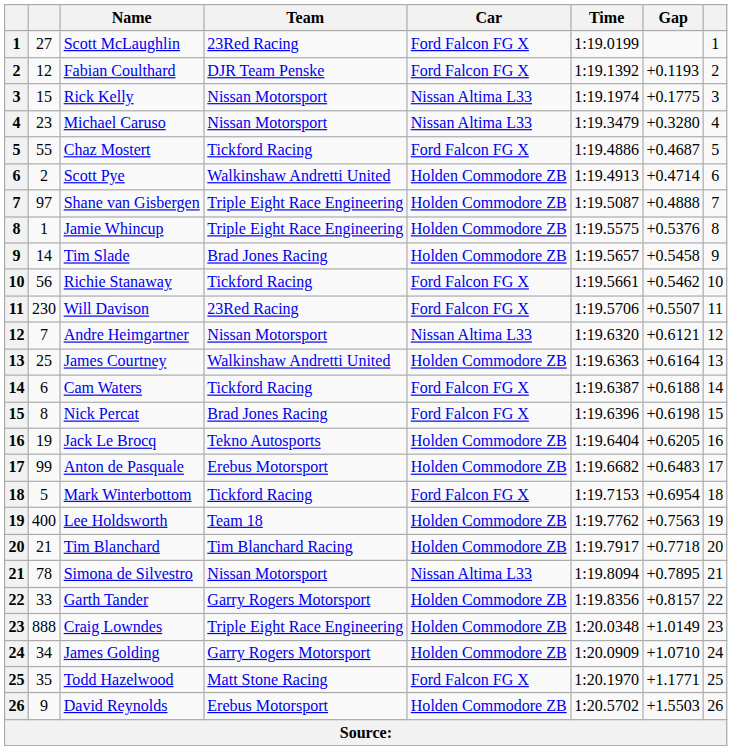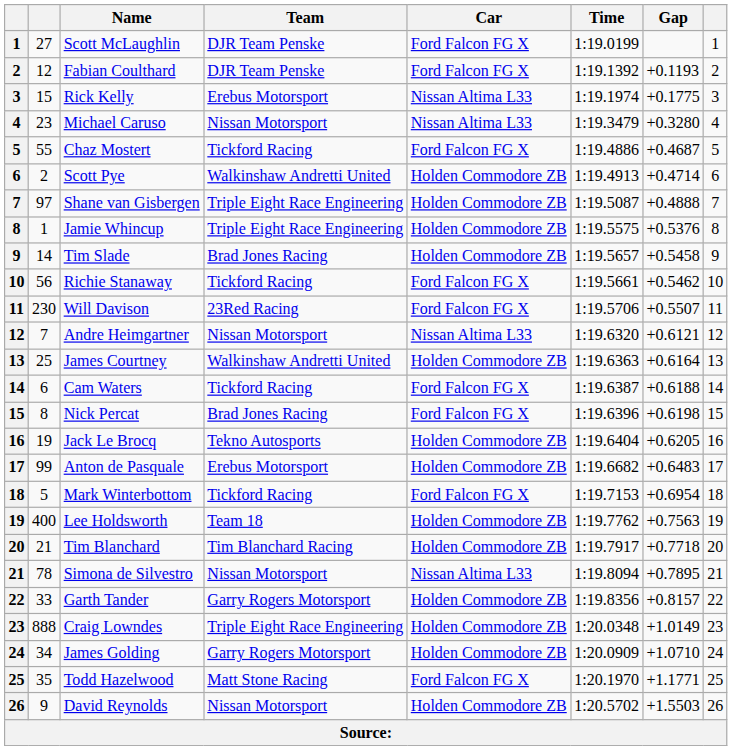 <table class="wikitable" style="font-size: 85%">
 <tr>
 <th></th>
 <th></th>
 <th>Name</th>
 <th>Team</th>
 <th>Car</th>
 <th>Time</th>
 <th>Gap</th>
 <th></th>
 </tr>
 <tr>
 <th>1</th>
 <td align="center">27</td>
 <td> <a href='#'>Scott McLaughlin</a></td>
-<td><a href='#'>23Red Racing</a></td>
+<td><a href='#'>DJR Team Penske</a></td>
 <td><a href='#'>Ford Falcon FG X</a></td>
 <td>1:19.0199</td>
 <td></td>
 <td align="center">1</td>
 </tr>
 <tr>
 <th>2</th>
 <td align="center">12</td>
 <td> <a href='#'>Fabian Coulthard</a></td>
 <td><a href='#'>DJR Team Penske</a></td>
 <td><a href='#'>Ford Falcon FG X</a></td>
 <td>1:19.1392</td>
 <td>+0.1193</td>
 <td align="center">2</td>
 </tr>
 <tr>
 <th>3</th>
 <td align="center">15</td>
 <td> <a href='#'>Rick Kelly</a></td>
-<td><a href='#'>Nissan Motorsport</a></td>
+<td><a href='#'>Erebus Motorsport</a></td>
 <td><a href='#'>Nissan Altima L33</a></td>
 <td>1:19.1974</td>
 <td>+0.1775</td>
 <td align="center">3</td>
 </tr>
 <tr>
 <th>4</th>
 <td align="center">23</td>
 <td> <a href='#'>Michael Caruso</a></td>
 <td><a href='#'>Nissan Motorsport</a></td>
 <td><a href='#'>Nissan Altima L33</a></td>
 <td>1:19.3479</td>
 <td>+0.3280</td>
 <td align="center">4</td>
 </tr>
 <tr>
 <th>5</th>
 <td align="center">55</td>
 <td> <a href='#'>Chaz Mostert</a></td>
 <td><a href='#'>Tickford Racing</a></td>
 <td><a href='#'>Ford Falcon FG X</a></td>
 <td>1:19.4886</td>
 <td>+0.4687</td>
 <td align="center">5</td>
 </tr>
 <tr>
 <th>6</th>
 <td align="center">2</td>
 <td> <a href='#'>Scott Pye</a></td>
 <td><a href='#'>Walkinshaw Andretti United</a></td>
 <td><a href='#'>Holden Commodore ZB</a></td>
 <td>1:19.4913</td>
 <td>+0.4714</td>
 <td align="center">6</td>
 </tr>
 <tr>
 <th>7</th>
 <td align="center">97</td>
 <td> <a href='#'>Shane van Gisbergen</a></td>
 <td><a href='#'>Triple Eight Race Engineering</a></td>
 <td><a href='#'>Holden Commodore ZB</a></td>
 <td>1:19.5087</td>
 <td>+0.4888</td>
 <td align="center">7</td>
 </tr>
 <tr>
 <th>8</th>
 <td align="center">1</td>
 <td> <a href='#'>Jamie Whincup</a></td>
 <td><a href='#'>Triple Eight Race Engineering</a></td>
 <td><a href='#'>Holden Commodore ZB</a></td>
 <td>1:19.5575</td>
 <td>+0.5376</td>
 <td align="center">8</td>
 </tr>
 <tr>
 <th>9</th>
 <td align="center">14</td>
 <td> <a href='#'>Tim Slade</a></td>
 <td><a href='#'>Brad Jones Racing</a></td>
 <td><a href='#'>Holden Commodore ZB</a></td>
 <td>1:19.5657</td>
 <td>+0.5458</td>
 <td align="center">9</td>
 </tr>
 <tr>
 <th>10</th>
 <td align="center">56</td>
 <td> <a href='#'>Richie Stanaway</a></td>
 <td><a href='#'>Tickford Racing</a></td>
 <td><a href='#'>Ford Falcon FG X</a></td>
 <td>1:19.5661</td>
 <td>+0.5462</td>
 <td align="center">10</td>
 </tr>
 <tr>
 <th>11</th>
 <td align="center">230</td>
 <td> <a href='#'>Will Davison</a></td>
 <td><a href='#'>23Red Racing</a></td>
 <td><a href='#'>Ford Falcon FG X</a></td>
 <td>1:19.5706</td>
 <td>+0.5507</td>
 <td align="center">11</td>
 </tr>
 <tr>
 <th>12</th>
 <td align="center">7</td>
 <td> <a href='#'>Andre Heimgartner</a></td>
 <td><a href='#'>Nissan Motorsport</a></td>
 <td><a href='#'>Nissan Altima L33</a></td>
 <td>1:19.6320</td>
 <td>+0.6121</td>
 <td align="center">12</td>
 </tr>
 <tr>
 <th>13</th>
 <td align="center">25</td>
 <td> <a href='#'>James Courtney</a></td>
 <td><a href='#'>Walkinshaw Andretti United</a></td>
 <td><a href='#'>Holden Commodore ZB</a></td>
 <td>1:19.6363</td>
 <td>+0.6164</td>
 <td align="center">13</td>
 </tr>
 <tr>
 <th>14</th>
 <td align="center">6</td>
 <td> <a href='#'>Cam Waters</a></td>
 <td><a href='#'>Tickford Racing</a></td>
 <td><a href='#'>Ford Falcon FG X</a></td>
 <td>1:19.6387</td>
 <td>+0.6188</td>
 <td align="center">14</td>
 </tr>
 <tr>
 <th>15</th>
 <td align="center">8</td>
 <td> <a href='#'>Nick Percat</a></td>
 <td><a href='#'>Brad Jones Racing</a></td>
 <td><a href='#'>Ford Falcon FG X</a></td>
 <td>1:19.6396</td>
 <td>+0.6198</td>
 <td align="center">15</td>
 </tr>
 <tr>
 <th>16</th>
 <td align="center">19</td>
 <td> <a href='#'>Jack Le Brocq</a></td>
 <td><a href='#'>Tekno Autosports</a></td>
 <td><a href='#'>Holden Commodore ZB</a></td>
 <td>1:19.6404</td>
 <td>+0.6205</td>
 <td align="center">16</td>
 </tr>
 <tr>
 <th>17</th>
 <td align="center">99</td>
 <td> <a href='#'>Anton de Pasquale</a></td>
 <td><a href='#'>Erebus Motorsport</a></td>
 <td><a href='#'>Holden Commodore ZB</a></td>
 <td>1:19.6682</td>
 <td>+0.6483</td>
 <td align="center">17</td>
 </tr>
 <tr>
 <th>18</th>
 <td align="center">5</td>
 <td> <a href='#'>Mark Winterbottom</a></td>
 <td><a href='#'>Tickford Racing</a></td>
 <td><a href='#'>Ford Falcon FG X</a></td>
 <td>1:19.7153</td>
 <td>+0.6954</td>
 <td align="center">18</td>
 </tr>
 <tr>
 <th>19</th>
 <td align="center">400</td>
 <td> <a href='#'>Lee Holdsworth</a></td>
 <td><a href='#'>Team 18</a></td>
 <td><a href='#'>Holden Commodore ZB</a></td>
 <td>1:19.7762</td>
 <td>+0.7563</td>
 <td align="center">19</td>
 </tr>
 <tr>
 <th>20</th>
 <td align="center">21</td>
 <td> <a href='#'>Tim Blanchard</a></td>
 <td><a href='#'>Tim Blanchard Racing</a></td>
 <td><a href='#'>Holden Commodore ZB</a></td>
 <td>1:19.7917</td>
 <td>+0.7718</td>
 <td align="center">20</td>
 </tr>
 <tr>
 <th>21</th>
 <td align="center">78</td>
 <td> <a href='#'>Simona de Silvestro</a></td>
 <td><a href='#'>Nissan Motorsport</a></td>
 <td><a href='#'>Nissan Altima L33</a></td>
 <td>1:19.8094</td>
 <td>+0.7895</td>
 <td align="center">21</td>
 </tr>
 <tr>
 <th>22</th>
 <td align="center">33</td>
 <td> <a href='#'>Garth Tander</a></td>
 <td><a href='#'>Garry Rogers Motorsport</a></td>
 <td><a href='#'>Holden Commodore ZB</a></td>
 <td>1:19.8356</td>
 <td>+0.8157</td>
 <td align="center">22</td>
 </tr>
 <tr>
 <th>23</th>
 <td align="center">888</td>
 <td> <a href='#'>Craig Lowndes</a></td>
 <td><a href='#'>Triple Eight Race Engineering</a></td>
 <td><a href='#'>Holden Commodore ZB</a></td>
 <td>1:20.0348</td>
 <td>+1.0149</td>
 <td align="center">23</td>
 </tr>
 <tr>
 <th>24</th>
 <td align="center">34</td>
 <td> <a href='#'>James Golding</a></td>
 <td><a href='#'>Garry Rogers Motorsport</a></td>
 <td><a href='#'>Holden Commodore ZB</a></td>
 <td>1:20.0909</td>
 <td>+1.0710</td>
 <td align="center">24</td>
 </tr>
 <tr>
 <th>25</th>
 <td align="center">35</td>
 <td> <a href='#'>Todd Hazelwood</a></td>
 <td><a href='#'>Matt Stone Racing</a></td>
 <td><a href='#'>Ford Falcon FG X</a></td>
 <td>1:20.1970</td>
 <td>+1.1771</td>
 <td align="center">25</td>
 </tr>
 <tr>
 <th>26</th>
 <td align="center">9</td>
 <td> <a href='#'>David Reynolds</a></td>
-<td><a href='#'>Erebus Motorsport</a></td>
+<td><a href='#'>Nissan Motorsport</a></td>
 <td><a href='#'>Holden Commodore ZB</a></td>
 <td>1:20.5702</td>
 <td>+1.5503</td>
 <td align="center">26</td>
 </tr>
 <tr>
 <th colspan="8">Source:</th>
 </tr>
 </table>
